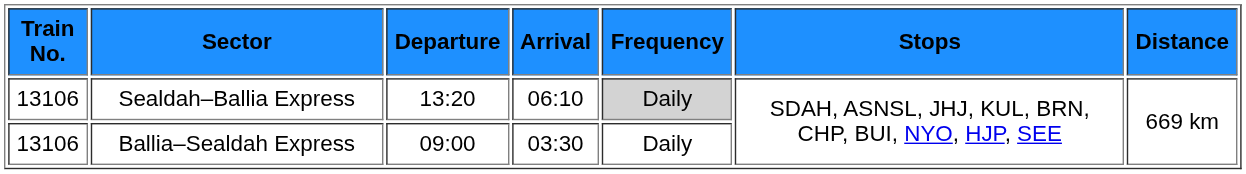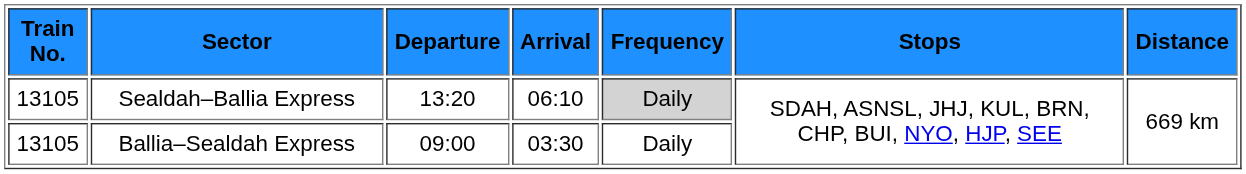 <table class="tocolours"  border="1" cellpadding="5" style="text-align:center;">
 <tr bgcolor=1e90ff>
 <th>Train No.</th>
 <th style="width:200px;">Sector</th>
 <th style="width:50px;">Departure</th>
 <th style="width:50px;">Arrival</th>
 <th style="width:80px;">Frequency</th>
 <th style="width:270px;">Stops</th>
 <th>Distance</th>
 </tr>
 <tr>
-<td>13106</td>
+<td>13105</td>
 <td>Sealdah–Ballia Express</td>
 <td>13:20</td>
 <td>06:10</td>
 <td style="background: lightgrey;">Daily</td>
 <td rowspan="2">SDAH, ASNSL, JHJ, KUL, BRN, CHP, BUI, <a href='#'>NYO</a>, <a href='#'>HJP</a>, <a href='#'>SEE</a></td>
 <td rowspan=2>669 km</td>
 </tr>
 <tr>
-<td>13106</td>
+<td>13105</td>
 <td>Ballia–Sealdah Express</td>
 <td>09:00</td>
 <td>03:30</td>
 <td>Daily</td>
 </tr>
 </table>
